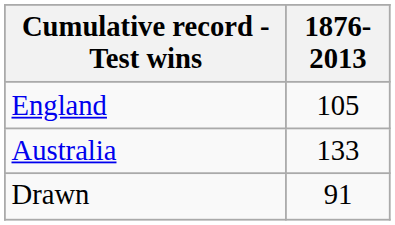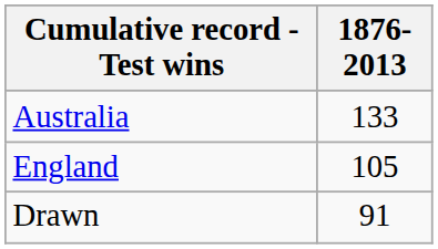 <table class="wikitable" style="text-align:center;">
 <tr>
 <th width="150">Cumulative record - Test wins</th>
 <th width="50">1876-2013</th>
 </tr>
 <tr>
+<td style="text-align:left;"><a href='#'>Australia</a></td>
+<td>133</td>
+</tr>
+<tr>
 <td style="text-align:left;"><a href='#'>England</a></td>
 <td>105</td>
-</tr>
-<tr>
-<td style="text-align:left;"><a href='#'>Australia</a></td>
-<td>133</td>
 </tr>
 <tr>
 <td style="text-align:left;">Drawn</td>
 <td>91</td>
 </tr>
 </table>
